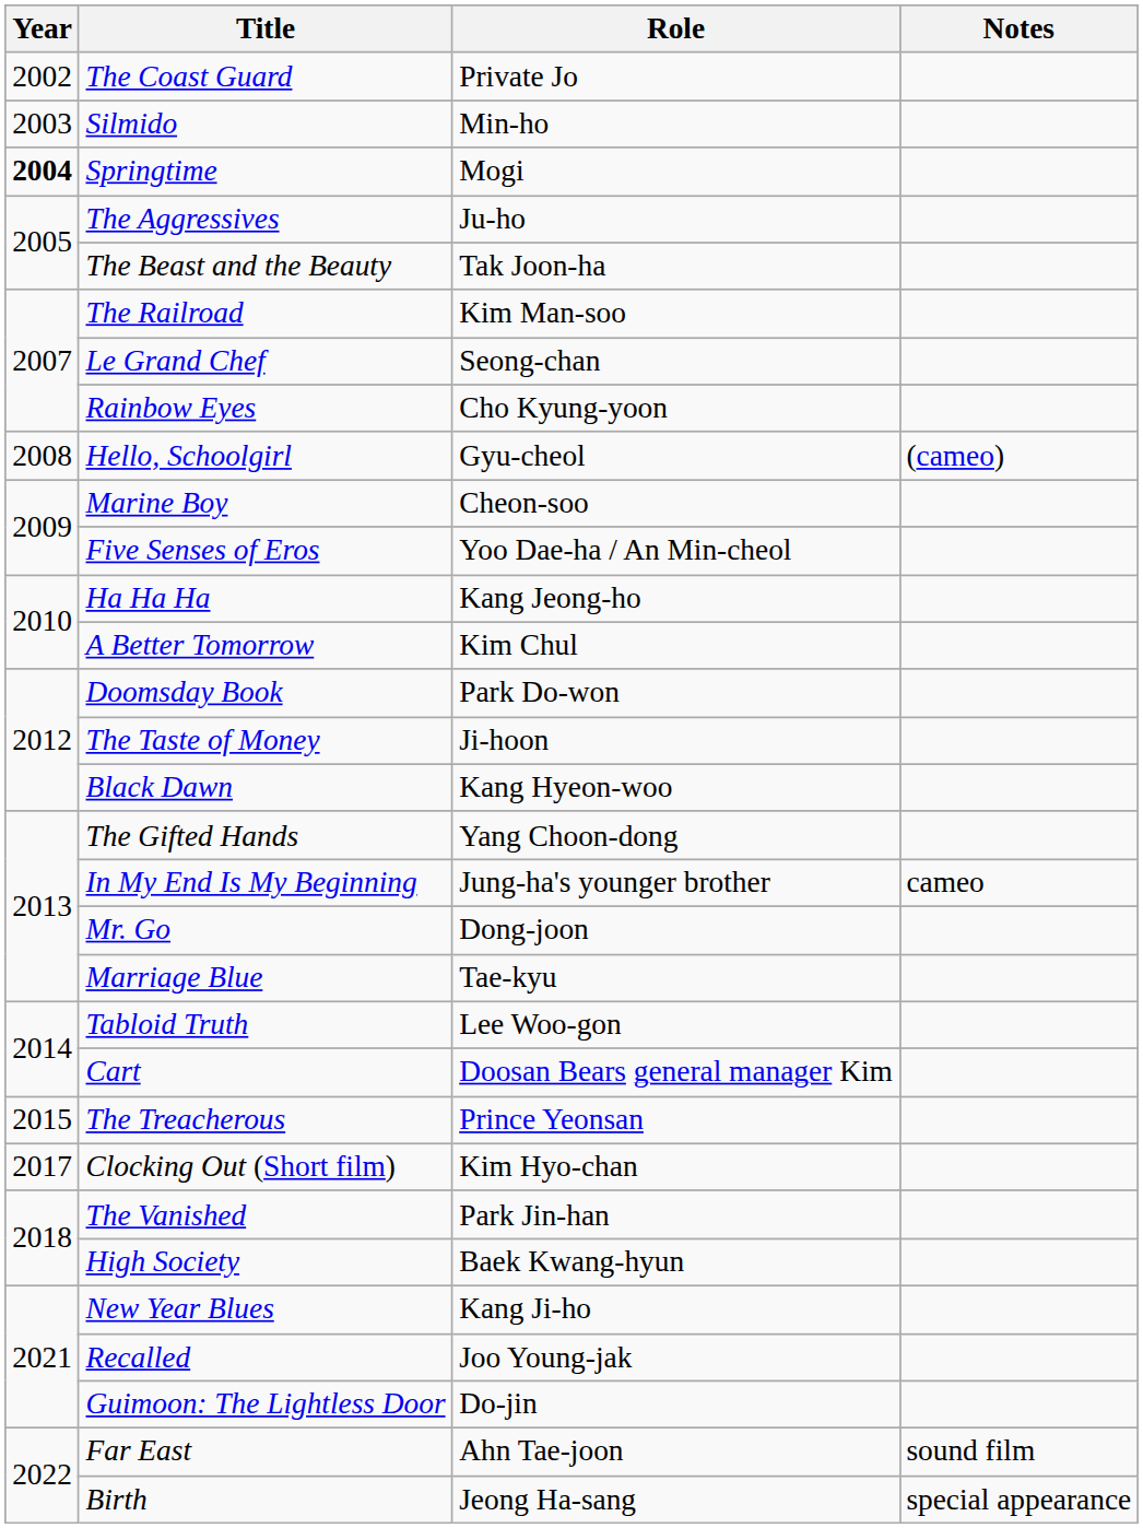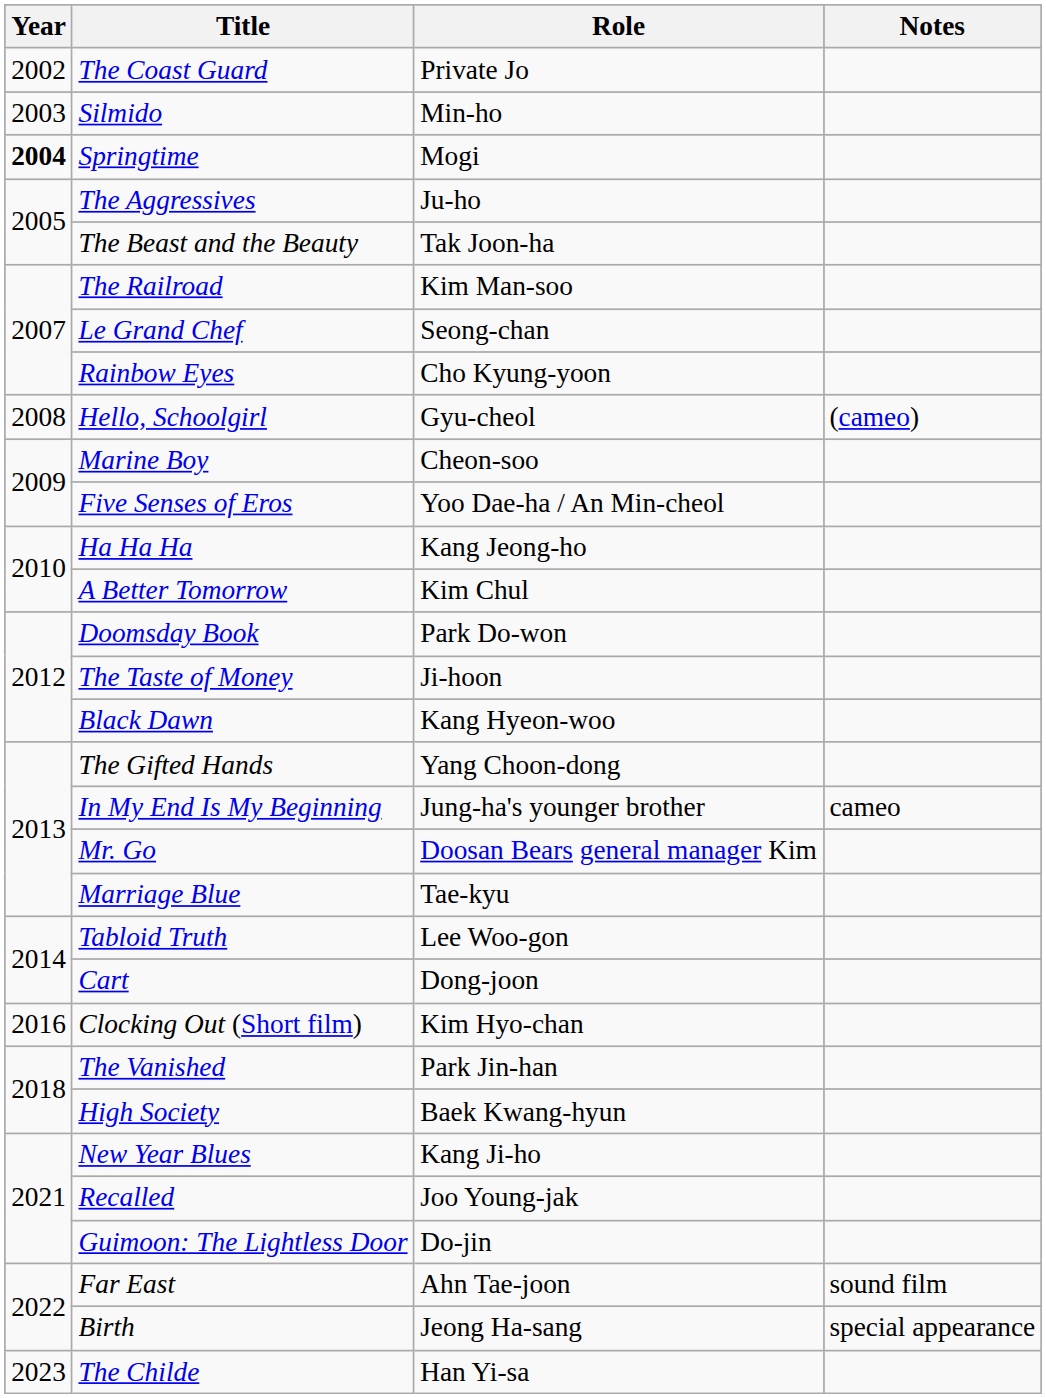 <table class="wikitable sortable">
 <tr>
 <th>Year</th>
 <th>Title</th>
 <th>Role</th>
 <th>Notes</th>
 </tr>
 <tr>
 <td>2002</td>
 <td><em><a href='#'>The Coast Guard</a></em></td>
 <td>Private Jo</td>
 <td></td>
 </tr>
 <tr>
 <td>2003</td>
 <td><em><a href='#'>Silmido</a></em></td>
 <td>Min-ho</td>
 <td></td>
 </tr>
 <tr>
 <td><strong>2004</strong></td>
 <td><em><a href='#'>Springtime</a></em></td>
 <td>Mogi</td>
 <td></td>
 </tr>
 <tr>
 <td rowspan=2>2005</td>
 <td><em><a href='#'>The Aggressives</a></em></td>
 <td>Ju-ho</td>
 <td></td>
 </tr>
 <tr>
 <td><em>The Beast and the Beauty</em></td>
 <td>Tak Joon-ha</td>
 <td></td>
 </tr>
 <tr>
 <td rowspan=3>2007</td>
 <td><em><a href='#'>The Railroad</a></em></td>
 <td>Kim Man-soo</td>
 <td></td>
 </tr>
 <tr>
 <td><em><a href='#'>Le Grand Chef</a></em></td>
 <td>Seong-chan</td>
 <td></td>
 </tr>
 <tr>
 <td><em><a href='#'>Rainbow Eyes</a></em></td>
 <td>Cho Kyung-yoon</td>
 <td></td>
 </tr>
 <tr>
 <td>2008</td>
 <td><em><a href='#'>Hello, Schoolgirl</a></em></td>
 <td>Gyu-cheol</td>
 <td>(<a href='#'>cameo</a>)</td>
 </tr>
 <tr>
 <td rowspan=2>2009</td>
 <td><em><a href='#'>Marine Boy</a></em></td>
 <td>Cheon-soo</td>
 <td></td>
 </tr>
 <tr>
 <td><em><a href='#'>Five Senses of Eros</a></em></td>
 <td>Yoo Dae-ha / An Min-cheol</td>
 <td></td>
 </tr>
 <tr>
 <td rowspan=2>2010</td>
 <td><em><a href='#'>Ha Ha Ha</a></em></td>
 <td>Kang Jeong-ho</td>
 <td></td>
 </tr>
 <tr>
 <td><em><a href='#'>A Better Tomorrow</a></em></td>
 <td>Kim Chul</td>
 <td></td>
 </tr>
 <tr>
 <td rowspan=3>2012</td>
 <td><em><a href='#'>Doomsday Book</a></em></td>
 <td>Park Do-won</td>
 <td></td>
 </tr>
 <tr>
 <td><em><a href='#'>The Taste of Money</a></em></td>
 <td>Ji-hoon</td>
 <td></td>
 </tr>
 <tr>
 <td><em><a href='#'>Black Dawn</a></em></td>
 <td>Kang Hyeon-woo</td>
 <td></td>
 </tr>
 <tr>
 <td rowspan=4>2013</td>
 <td><em>The Gifted Hands</em></td>
 <td>Yang Choon-dong</td>
 <td></td>
 </tr>
 <tr>
 <td><em><a href='#'>In My End Is My Beginning</a></em></td>
 <td>Jung-ha's younger brother</td>
 <td>cameo</td>
 </tr>
 <tr>
 <td><em><a href='#'>Mr. Go</a></em></td>
-<td>Dong-joon</td>
+<td><a href='#'>Doosan Bears</a> <a href='#'>general manager</a> Kim</td>
 <td></td>
 </tr>
 <tr>
 <td><em><a href='#'>Marriage Blue</a></em></td>
 <td>Tae-kyu</td>
 <td></td>
 </tr>
 <tr>
 <td rowspan=2>2014</td>
 <td><em><a href='#'>Tabloid Truth</a></em></td>
 <td>Lee Woo-gon</td>
 <td></td>
 </tr>
 <tr>
 <td><em><a href='#'>Cart</a></em></td>
-<td><a href='#'>Doosan Bears</a> <a href='#'>general manager</a> Kim</td>
+<td>Dong-joon</td>
 <td></td>
 </tr>
 <tr>
-<td>2015</td>
-<td><em><a href='#'>The Treacherous</a></em></td>
-<td><a href='#'>Prince Yeonsan</a></td>
-<td></td>
-</tr>
-<tr>
-<td>2017</td>
+<td>2016</td>
 <td><em>Clocking Out</em> (<a href='#'>Short film</a>)</td>
 <td>Kim Hyo-chan</td>
 <td></td>
 </tr>
 <tr>
 <td rowspan=2>2018</td>
 <td><em><a href='#'>The Vanished</a></em></td>
 <td>Park Jin-han</td>
 <td></td>
 </tr>
 <tr>
 <td><em><a href='#'>High Society</a></em></td>
 <td>Baek Kwang-hyun</td>
 <td></td>
 </tr>
 <tr>
 <td rowspan=3>2021</td>
 <td><em><a href='#'>New Year Blues</a></em></td>
 <td>Kang Ji-ho</td>
 <td></td>
 </tr>
 <tr>
 <td><em><a href='#'>Recalled</a></em></td>
 <td>Joo Young-jak</td>
 <td></td>
 </tr>
 <tr>
 <td><em><a href='#'>Guimoon: The Lightless Door</a></em></td>
 <td>Do-jin</td>
 <td></td>
 </tr>
 <tr>
 <td rowspan=2>2022</td>
 <td><em>Far East</em></td>
 <td>Ahn Tae-joon</td>
 <td>sound film</td>
 </tr>
 <tr>
 <td><em>Birth</em></td>
 <td>Jeong Ha-sang</td>
 <td>special appearance</td>
 </tr>
+<tr>
+<td>2023</td>
+<td><em><a href='#'>The Childe</a></em></td>
+<td>Han Yi-sa</td>
+<td></td>
+</tr>
 </table>
